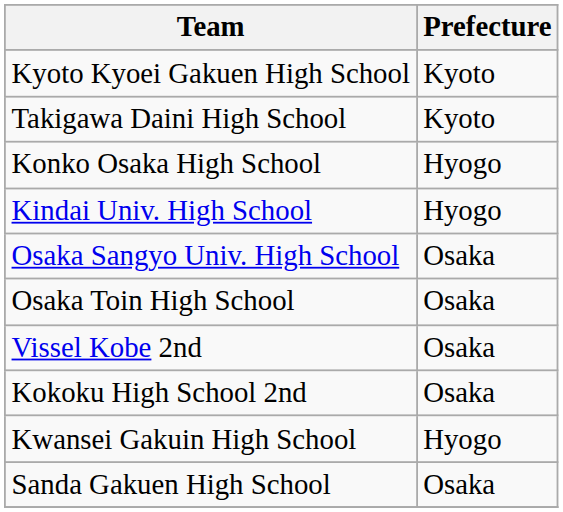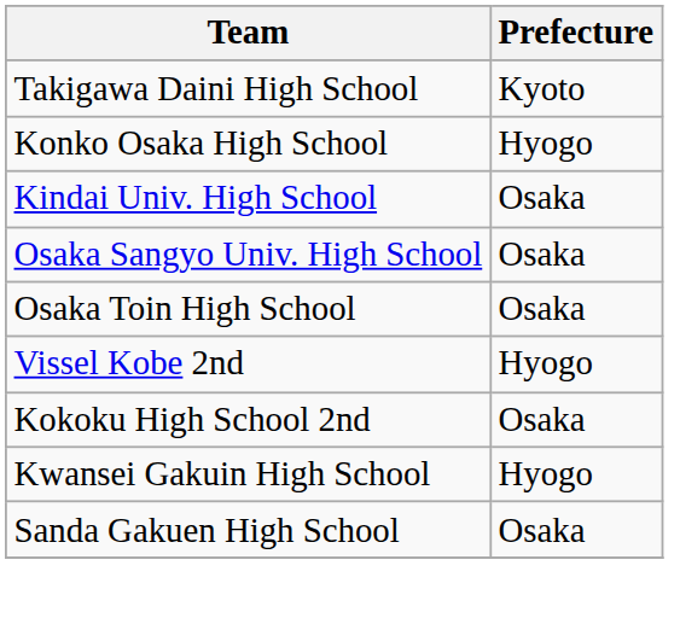 <table class="wikitable sortable">
 <tr>
 <th>Team</th>
 <th>Prefecture</th>
-</tr>
-<tr>
-<td>Kyoto Kyoei Gakuen High School</td>
-<td>Kyoto</td>
 </tr>
 <tr>
 <td>Takigawa Daini High School</td>
 <td>Kyoto</td>
 </tr>
 <tr>
 <td>Konko Osaka High School</td>
 <td>Hyogo</td>
 </tr>
 <tr>
 <td><a href='#'>Kindai Univ. High School</a></td>
-<td>Hyogo</td>
+<td>Osaka</td>
 </tr>
 <tr>
 <td><a href='#'>Osaka Sangyo Univ. High School</a></td>
 <td>Osaka</td>
 </tr>
 <tr>
 <td>Osaka Toin High School</td>
 <td>Osaka</td>
 </tr>
 <tr>
 <td><a href='#'>Vissel Kobe</a> 2nd</td>
-<td>Osaka</td>
+<td>Hyogo</td>
 </tr>
 <tr>
 <td>Kokoku High School 2nd</td>
 <td>Osaka</td>
 </tr>
 <tr>
 <td>Kwansei Gakuin High School</td>
 <td>Hyogo</td>
 </tr>
 <tr>
 <td>Sanda Gakuen High School</td>
 <td>Osaka</td>
 </tr>
 <tr>
 </tr>
 </table>
